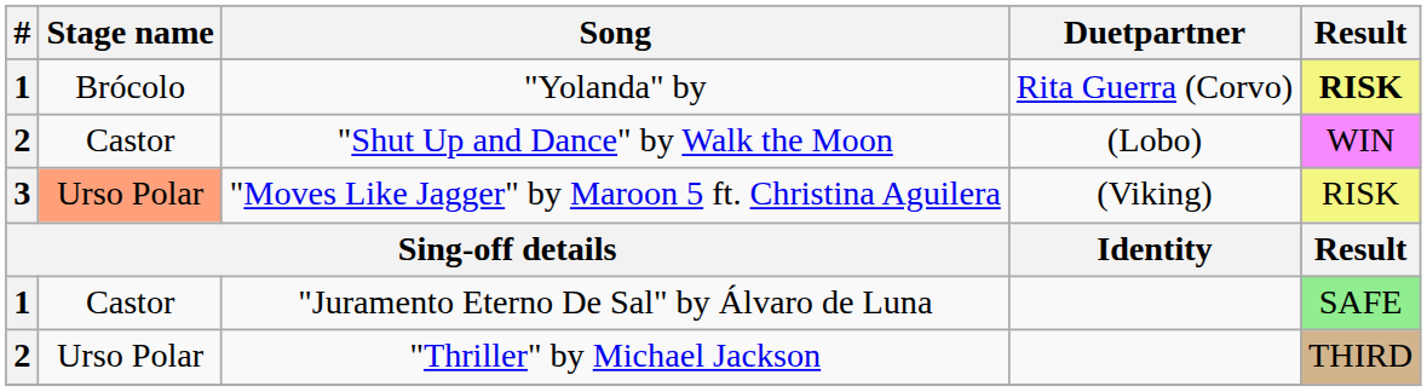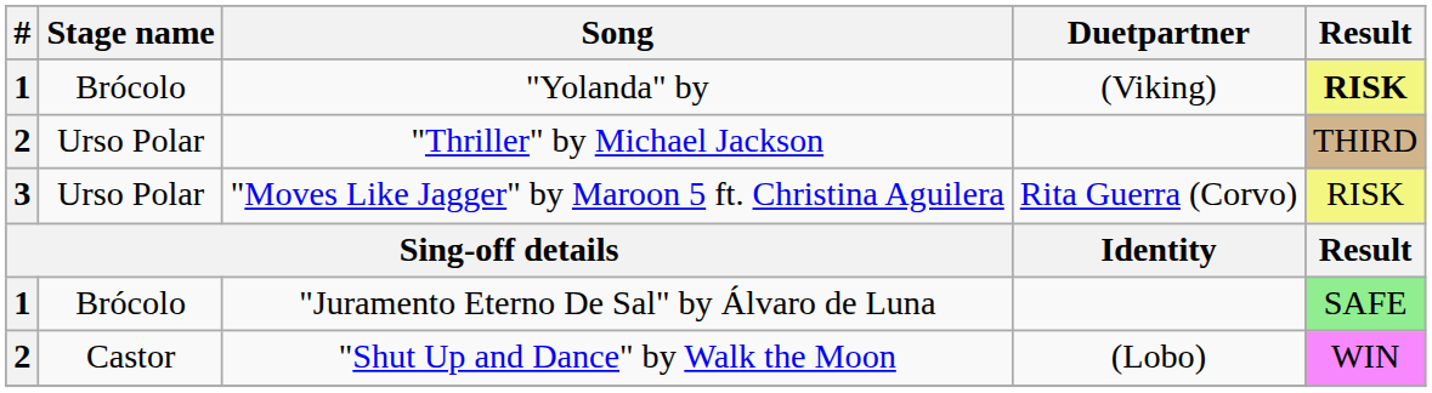 <table class="wikitable plainrowheaders" style="text-align: center;">
 <tr>
 <th>#</th>
 <th>Stage name</th>
 <th>Song</th>
 <th>Duetpartner</th>
 <th>Result</th>
 </tr>
 <tr>
 <th>1</th>
 <td>Brócolo</td>
 <td>"Yolanda" by </td>
+<td> (Viking)</td>
+<td bgcolor="#F3F781"><strong>RISK</strong></td>
+</tr>
+<tr>
+<th>2</th>
+<td>Urso Polar</td>
+<td>"<a href='#'>Thriller</a>" by <a href='#'>Michael Jackson</a></td>
+<td></td>
+<td bgcolor="tan">THIRD</td>
+</tr>
+<tr>
+<th>3</th>
+<td>Urso Polar</td>
+<td>"<a href='#'>Moves Like Jagger</a>" by <a href='#'>Maroon 5</a> ft. <a href='#'>Christina Aguilera</a></td>
 <td><a href='#'>Rita Guerra</a> (Corvo)</td>
-<td bgcolor="#F3F781"><strong>RISK</strong></td>
+<td bgcolor="#F3F781">RISK</td>
+</tr>
+<tr>
+<th colspan="3">Sing-off details</th>
+<th>Identity</th>
+<th>Result</th>
+</tr>
+<tr>
+<th>1</th>
+<td>Brócolo</td>
+<td>"Juramento Eterno De Sal" by Álvaro de Luna</td>
+<td></td>
+<td bgcolor=lightgreen>SAFE</td>
 </tr>
 <tr>
 <th>2</th>
 <td>Castor</td>
 <td>"<a href='#'>Shut Up and Dance</a>" by <a href='#'>Walk the Moon</a></td>
 <td> (Lobo)</td>
 <td bgcolor="F888FD">WIN</td>
 </tr>
 <tr>
-<th>3</th>
-<td style="background: lightsalmon;">Urso Polar</td>
-<td>"<a href='#'>Moves Like Jagger</a>" by <a href='#'>Maroon 5</a> ft. <a href='#'>Christina Aguilera</a></td>
-<td> (Viking)</td>
-<td bgcolor="#F3F781">RISK</td>
-</tr>
-<tr>
-<th colspan="3">Sing-off details</th>
-<th>Identity</th>
-<th>Result</th>
-</tr>
-<tr>
-<th>1</th>
-<td>Castor</td>
-<td>"Juramento Eterno De Sal" by Álvaro de Luna</td>
-<td></td>
-<td bgcolor=lightgreen>SAFE</td>
-</tr>
-<tr>
-<th>2</th>
-<td>Urso Polar</td>
-<td>"<a href='#'>Thriller</a>" by <a href='#'>Michael Jackson</a></td>
-<td></td>
-<td bgcolor="tan">THIRD</td>
-</tr>
-<tr>
 </tr>
 </table>
